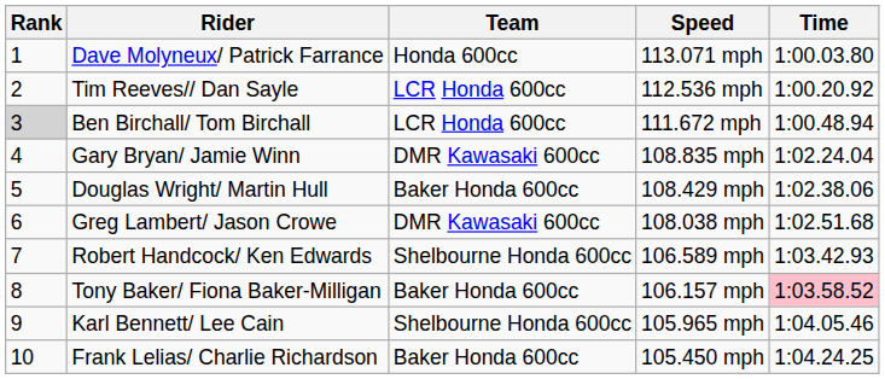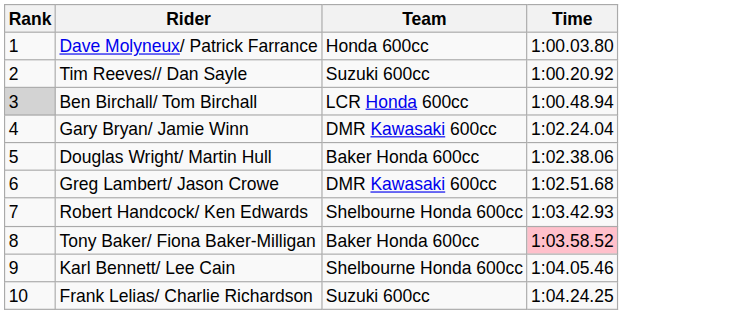 <table class="wikitable" style="font-size: 95%;">
 <tr style="background:#efefef;">
 <th>Rank</th>
 <th>Rider</th>
 <th>Team</th>
-<th>Speed</th>
 <th>Time</th>
 </tr>
 <tr>
 <td>1</td>
 <td> <a href='#'>Dave Molyneux</a>/ Patrick Farrance</td>
 <td>Honda 600cc</td>
-<td>113.071 mph</td>
 <td>1:00.03.80</td>
 </tr>
 <tr>
 <td>2</td>
 <td> Tim Reeves// Dan Sayle</td>
-<td><a href='#'>LCR</a> <a href='#'>Honda</a> 600cc</td>
-<td>112.536 mph</td>
+<td>Suzuki 600cc</td>
 <td>1:00.20.92</td>
 </tr>
 <tr>
 <td style="background: lightgrey;">3</td>
 <td> Ben Birchall/ Tom Birchall</td>
 <td>LCR <a href='#'>Honda</a> 600cc</td>
-<td>111.672 mph</td>
 <td>1:00.48.94</td>
 </tr>
 <tr>
 <td>4</td>
 <td> Gary Bryan/ Jamie Winn</td>
 <td>DMR <a href='#'>Kawasaki</a> 600cc</td>
-<td>108.835 mph</td>
 <td>1:02.24.04</td>
 </tr>
 <tr>
 <td>5</td>
 <td> Douglas Wright/ Martin Hull</td>
 <td>Baker Honda 600cc</td>
-<td>108.429 mph</td>
 <td>1:02.38.06</td>
 </tr>
 <tr>
 <td>6</td>
 <td> Greg Lambert/ Jason Crowe</td>
 <td>DMR <a href='#'>Kawasaki</a> 600cc</td>
-<td>108.038 mph</td>
 <td>1:02.51.68</td>
 </tr>
 <tr>
 <td>7</td>
 <td> Robert Handcock/ Ken Edwards</td>
 <td>Shelbourne Honda 600cc</td>
-<td>106.589 mph</td>
 <td>1:03.42.93</td>
 </tr>
 <tr>
 <td>8</td>
 <td> Tony Baker/ Fiona Baker-Milligan</td>
 <td>Baker Honda 600cc</td>
-<td>106.157 mph</td>
 <td style="background: pink;">1:03.58.52</td>
 </tr>
 <tr>
 <td>9</td>
 <td> Karl Bennett/ Lee Cain</td>
 <td>Shelbourne Honda 600cc</td>
-<td>105.965 mph</td>
 <td>1:04.05.46</td>
 </tr>
 <tr>
 <td>10</td>
 <td> Frank Lelias/ Charlie Richardson</td>
-<td>Baker Honda 600cc</td>
-<td>105.450 mph</td>
+<td>Suzuki 600cc</td>
 <td>1:04.24.25</td>
 </tr>
 </table>
